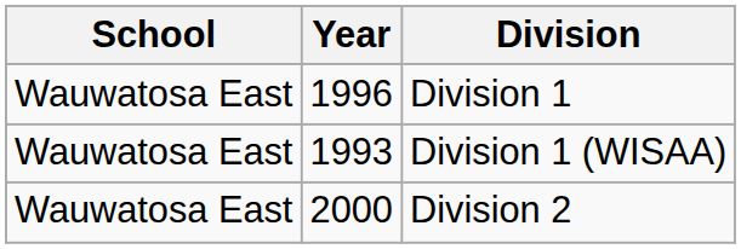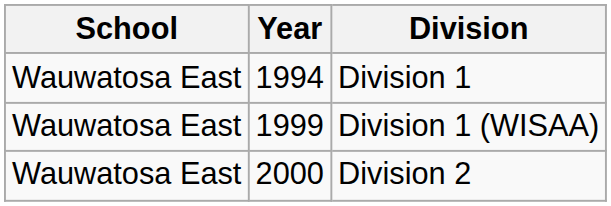 <table class="wikitable">
 <tr>
 <th>School</th>
 <th>Year</th>
 <th>Division</th>
 </tr>
 <tr>
 <td>Wauwatosa East</td>
-<td>1996</td>
+<td>1994</td>
 <td>Division 1</td>
 </tr>
 <tr>
 <td>Wauwatosa East</td>
-<td>1993</td>
+<td>1999</td>
 <td>Division 1 (WISAA)</td>
 </tr>
 <tr>
 <td>Wauwatosa East</td>
 <td>2000</td>
 <td>Division 2</td>
 </tr>
 </table>
